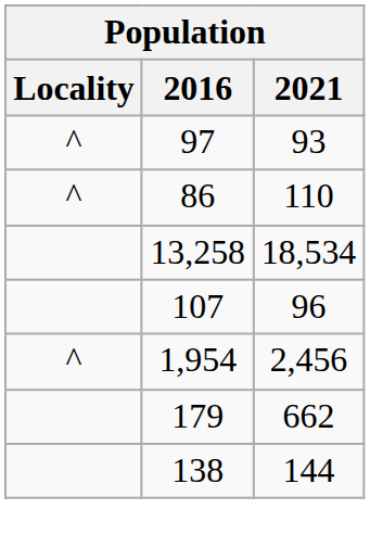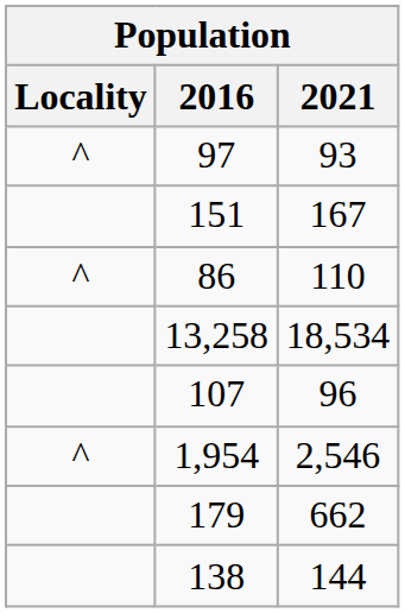 <table class="wikitable" style="text-align:center;">
 <tr>
 <th colspan="3" style="text-align:center;  font-weight:bold">Population</th>
 </tr>
 <tr>
 <th style="text-align:center; background:  font-weight:bold">Locality</th>
 <th style="text-align:center; background:  font-weight:bold"><strong>2016</strong></th>
 <th style="text-align:center; background:  font-weight:bold"><strong>2021</strong></th>
 </tr>
 <tr>
 <td>^</td>
 <td>97</td>
 <td>93</td>
+</tr>
+<tr>
+<td></td>
+<td>151</td>
+<td>167</td>
 </tr>
 <tr>
 <td>^</td>
 <td>86</td>
 <td>110</td>
 </tr>
 <tr>
 <td></td>
 <td>13,258</td>
 <td>18,534</td>
 </tr>
 <tr>
 <td></td>
 <td>107</td>
 <td>96</td>
 </tr>
 <tr>
 <td>^</td>
 <td>1,954</td>
-<td>2,456</td>
+<td>2,546</td>
 </tr>
 <tr>
 <td></td>
 <td>179</td>
 <td>662</td>
 </tr>
 <tr>
 <td></td>
 <td>138</td>
 <td>144</td>
 </tr>
 </table>
